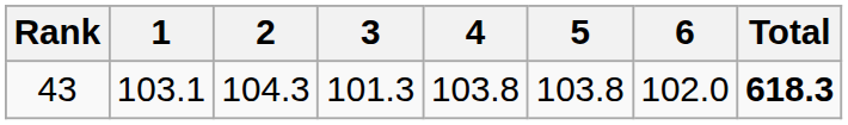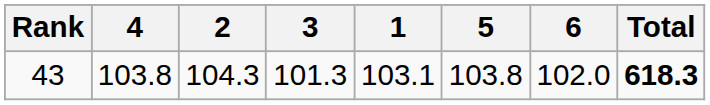 <table class="wikitable" style="text-align:center">
 <tr>
 <th>Rank</th>
-<th class="sortable">1</th>
+<th class="sortable">4</th>
 <th class="sortable">2</th>
 <th class="sortable">3</th>
-<th class="sortable">4</th>
+<th class="sortable">1</th>
 <th class="sortable">5</th>
 <th class="sortable">6</th>
 <th>Total</th>
 </tr>
 <tr>
 <td>43</td>
-<td>103.1</td>
+<td>103.8</td>
 <td>104.3</td>
 <td>101.3</td>
-<td>103.8</td>
+<td>103.1</td>
 <td>103.8</td>
 <td>102.0</td>
 <td><strong>618.3</strong></td>
 </tr>
 </table>
